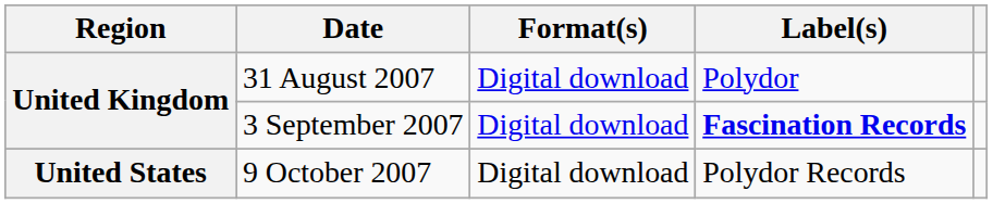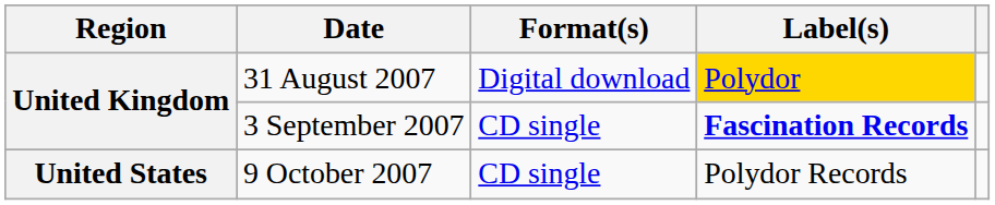 <table class="wikitable plainrowheaders">
 <tr>
 <th scope="col">Region</th>
 <th scope="col">Date</th>
 <th scope="col">Format(s)</th>
 <th scope="col">Label(s)</th>
 <th scope="col"></th>
 </tr>
 <tr>
 <th scope="row" rowspan=2>United Kingdom</th>
 <td>31 August 2007</td>
 <td><a href='#'>Digital download</a></td>
-<td><a href='#'>Polydor</a></td>
+<td style="background: gold;"><a href='#'>Polydor</a></td>
 <td></td>
 </tr>
 <tr>
 <td>3 September 2007</td>
-<td><a href='#'>Digital download</a></td>
+<td><a href='#'>CD single</a></td>
 <td><strong><a href='#'>Fascination Records</a></strong></td>
 <td></td>
 </tr>
 <tr>
 <th scope="row">United States</th>
 <td>9 October 2007</td>
-<td>Digital download</td>
+<td><a href='#'>CD single</a></td>
 <td>Polydor Records</td>
 <td></td>
 </tr>
 </table>
